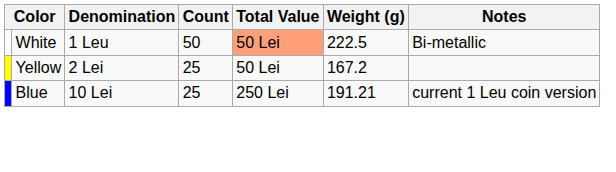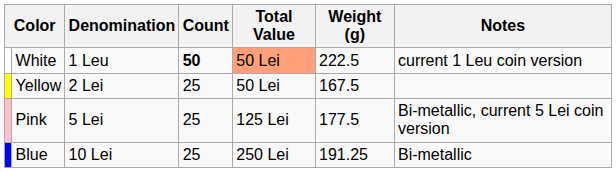 <table class="wikitable">
 <tr>
 <th colspan=2>Color</th>
 <th>Denomination</th>
 <th>Count</th>
 <th>Total Value</th>
 <th>Weight (g)</th>
 <th>Notes</th>
 </tr>
 <tr>
 <td style="background:White"></td>
 <td>White</td>
 <td>1 Leu</td>
-<td>50</td>
+<td><strong>50</strong></td>
 <td style="background: lightsalmon;">50 Lei</td>
 <td>222.5</td>
-<td>Bi-metallic</td>
+<td>current 1 Leu coin version</td>
 </tr>
 <tr>
 <td style="background:Yellow"></td>
 <td>Yellow</td>
 <td>2 Lei</td>
 <td>25</td>
 <td>50 Lei</td>
-<td>167.2</td>
+<td>167.5</td>
 <td></td>
+</tr>
+<tr>
+<td style="background:Pink"></td>
+<td>Pink</td>
+<td>5 Lei</td>
+<td>25</td>
+<td>125 Lei</td>
+<td>177.5</td>
+<td>Bi-metallic, current 5 Lei coin version</td>
 </tr>
 <tr>
 <td style="background:Blue"></td>
 <td>Blue</td>
 <td>10 Lei</td>
 <td>25</td>
 <td>250 Lei</td>
-<td>191.21</td>
-<td>current 1 Leu coin version</td>
+<td>191.25</td>
+<td>Bi-metallic</td>
 </tr>
 <tr>
 </tr>
 </table>
